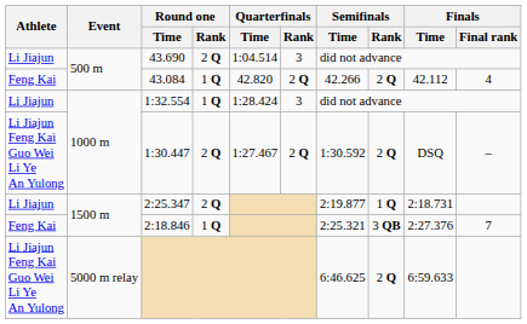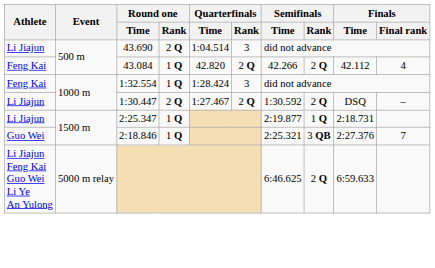 <table class="wikitable" style="font-size:90%">
 <tr>
 <th rowspan="2">Athlete</th>
 <th rowspan="2">Event</th>
 <th colspan="2">Round one</th>
 <th colspan="2">Quarterfinals</th>
 <th colspan="2">Semifinals</th>
 <th colspan="2">Finals</th>
 </tr>
 <tr>
 <th>Time</th>
 <th>Rank</th>
 <th>Time</th>
 <th>Rank</th>
 <th>Time</th>
 <th>Rank</th>
 <th>Time</th>
 <th>Final rank</th>
 </tr>
 <tr>
 <td><a href='#'>Li Jiajun</a></td>
 <td rowspan="2">500 m</td>
 <td align="center">43.690</td>
 <td align="center">2 <strong>Q</strong></td>
 <td align="center">1:04.514</td>
 <td align="center">3</td>
 <td colspan="4">did not advance</td>
 </tr>
 <tr>
 <td><a href='#'>Feng Kai</a></td>
 <td align="center">43.084</td>
 <td align="center">1 <strong>Q</strong></td>
 <td align="center">42.820</td>
 <td align="center">2 <strong>Q</strong></td>
 <td align="center">42.266</td>
 <td align="center">2 <strong>Q</strong></td>
 <td align="center">42.112</td>
 <td align="center">4</td>
 </tr>
 <tr>
-<td><a href='#'>Li Jiajun</a></td>
+<td><a href='#'>Feng Kai</a></td>
 <td rowspan="2">1000 m</td>
 <td align="center">1:32.554</td>
 <td align="center">1 <strong>Q</strong></td>
 <td align="center">1:28.424</td>
 <td align="center">3</td>
 <td colspan="4">did not advance</td>
 </tr>
 <tr>
-<td><a href='#'>Li Jiajun</a><br><a href='#'>Feng Kai</a><br><a href='#'>Guo Wei</a><br><a href='#'>Li Ye</a><br><a href='#'>An Yulong</a></td>
+<td><a href='#'>Li Jiajun</a></td>
 <td align="center">1:30.447</td>
 <td align="center">2 <strong>Q</strong></td>
 <td align="center">1:27.467</td>
 <td align="center">2 <strong>Q</strong></td>
 <td align="center">1:30.592</td>
 <td align="center">2 <strong>Q</strong></td>
 <td align="center">DSQ</td>
 <td align="center">–</td>
 </tr>
 <tr>
 <td><a href='#'>Li Jiajun</a></td>
 <td rowspan="2">1500 m</td>
 <td align="center">2:25.347</td>
-<td align="center">2 <strong>Q</strong></td>
+<td align="center">1 <strong>Q</strong></td>
 <td colspan=2 bgcolor=wheat></td>
 <td align="center">2:19.877</td>
 <td align="center">1 <strong>Q</strong></td>
 <td align="center">2:18.731</td>
 <td align="center"></td>
 </tr>
 <tr>
-<td><a href='#'>Feng Kai</a></td>
+<td><a href='#'>Guo Wei</a></td>
 <td align="center">2:18.846</td>
 <td align="center">1 <strong>Q</strong></td>
 <td colspan=2 bgcolor=wheat></td>
 <td align="center">2:25.321</td>
 <td align="center">3 <strong>QB</strong></td>
 <td align="center">2:27.376</td>
 <td align="center">7</td>
 </tr>
 <tr>
 <td><a href='#'>Li Jiajun</a><br><a href='#'>Feng Kai</a><br><a href='#'>Guo Wei</a><br><a href='#'>Li Ye</a><br><a href='#'>An Yulong</a></td>
 <td>5000 m relay</td>
 <td colspan=4 bgcolor=wheat></td>
 <td align=center>6:46.625</td>
 <td align=center>2 <strong>Q</strong></td>
 <td align=center>6:59.633</td>
 <td align=center></td>
 </tr>
 </table>
